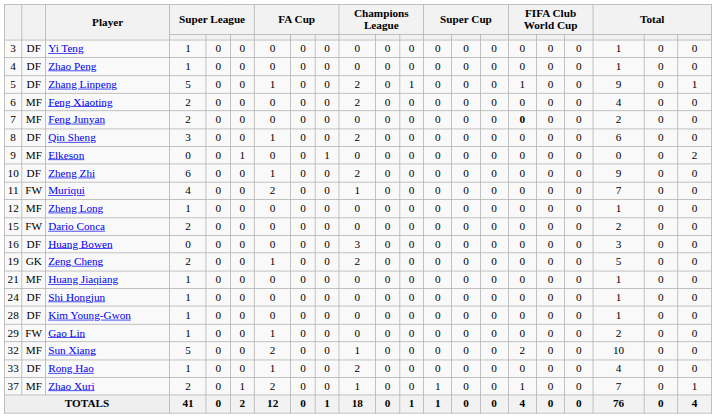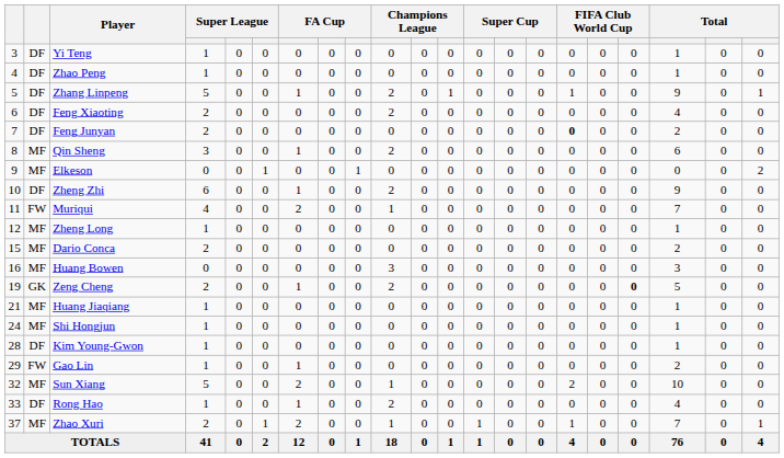 <table class="wikitable" style="text-align:center" width=80%>
 <tr>
 <th rowspan="2"></th>
 <th rowspan="2"></th>
 <th rowspan="2" width="170">Player</th>
 <th colspan="3" width="105">Super League</th>
 <th colspan="3" width="105">FA Cup</th>
 <th colspan="3" width="105">Champions League</th>
 <th colspan="3" width="105">Super Cup</th>
 <th colspan="3" width="105">FIFA Club World Cup</th>
 <th colspan="3" width="150">Total</th>
 </tr>
 <tr>
 <th></th>
 <th></th>
 <th></th>
 <th></th>
 <th></th>
 <th></th>
 <th></th>
 <th></th>
 <th></th>
 <th></th>
 <th></th>
 <th></th>
 <th></th>
 <th></th>
 <th></th>
 <th></th>
 <th></th>
 <th></th>
 </tr>
 <tr>
 <td>3</td>
 <td>DF</td>
 <td align="left"> <a href='#'>Yi Teng</a></td>
 <td>1</td>
 <td>0</td>
 <td>0</td>
 <td>0</td>
 <td>0</td>
 <td>0</td>
 <td>0</td>
 <td>0</td>
 <td>0</td>
 <td>0</td>
 <td>0</td>
 <td>0</td>
 <td>0</td>
 <td>0</td>
 <td>0</td>
 <td>1</td>
 <td>0</td>
 <td>0</td>
 </tr>
 <tr>
 <td>4</td>
 <td>DF</td>
 <td align="left"> <a href='#'>Zhao Peng</a></td>
 <td>1</td>
 <td>0</td>
 <td>0</td>
 <td>0</td>
 <td>0</td>
 <td>0</td>
 <td>0</td>
 <td>0</td>
 <td>0</td>
 <td>0</td>
 <td>0</td>
 <td>0</td>
 <td>0</td>
 <td>0</td>
 <td>0</td>
 <td>1</td>
 <td>0</td>
 <td>0</td>
 </tr>
 <tr>
 <td>5</td>
 <td>DF</td>
 <td align="left"> <a href='#'>Zhang Linpeng</a></td>
 <td>5</td>
 <td>0</td>
 <td>0</td>
 <td>1</td>
 <td>0</td>
 <td>0</td>
 <td>2</td>
 <td>0</td>
 <td>1</td>
 <td>0</td>
 <td>0</td>
 <td>0</td>
 <td>1</td>
 <td>0</td>
 <td>0</td>
 <td>9</td>
 <td>0</td>
 <td>1</td>
 </tr>
 <tr>
 <td>6</td>
-<td>MF</td>
+<td>DF</td>
 <td align="left"> <a href='#'>Feng Xiaoting</a></td>
 <td>2</td>
 <td>0</td>
 <td>0</td>
 <td>0</td>
 <td>0</td>
 <td>0</td>
 <td>2</td>
 <td>0</td>
 <td>0</td>
 <td>0</td>
 <td>0</td>
 <td>0</td>
 <td>0</td>
 <td>0</td>
 <td>0</td>
 <td>4</td>
 <td>0</td>
 <td>0</td>
 </tr>
 <tr>
 <td>7</td>
-<td>MF</td>
+<td>DF</td>
 <td align="left"> <a href='#'>Feng Junyan</a></td>
 <td>2</td>
 <td>0</td>
 <td>0</td>
 <td>0</td>
 <td>0</td>
 <td>0</td>
 <td>0</td>
 <td>0</td>
 <td>0</td>
 <td>0</td>
 <td>0</td>
 <td>0</td>
 <td><strong>0</strong></td>
 <td>0</td>
 <td>0</td>
 <td>2</td>
 <td>0</td>
 <td>0</td>
 </tr>
 <tr>
 <td>8</td>
-<td>DF</td>
+<td>MF</td>
 <td align="left"> <a href='#'>Qin Sheng</a></td>
 <td>3</td>
 <td>0</td>
 <td>0</td>
 <td>1</td>
 <td>0</td>
 <td>0</td>
 <td>2</td>
 <td>0</td>
 <td>0</td>
 <td>0</td>
 <td>0</td>
 <td>0</td>
 <td>0</td>
 <td>0</td>
 <td>0</td>
 <td>6</td>
 <td>0</td>
 <td>0</td>
 </tr>
 <tr>
 <td>9</td>
 <td>MF</td>
 <td align="left"> <a href='#'>Elkeson</a></td>
 <td>0</td>
 <td>0</td>
 <td>1</td>
 <td>0</td>
 <td>0</td>
 <td>1</td>
 <td>0</td>
 <td>0</td>
 <td>0</td>
 <td>0</td>
 <td>0</td>
 <td>0</td>
 <td>0</td>
 <td>0</td>
 <td>0</td>
 <td>0</td>
 <td>0</td>
 <td>2</td>
 </tr>
 <tr>
 <td>10</td>
 <td>DF</td>
 <td align="left"> <a href='#'>Zheng Zhi</a></td>
 <td>6</td>
 <td>0</td>
 <td>0</td>
 <td>1</td>
 <td>0</td>
 <td>0</td>
 <td>2</td>
 <td>0</td>
 <td>0</td>
 <td>0</td>
 <td>0</td>
 <td>0</td>
 <td>0</td>
 <td>0</td>
 <td>0</td>
 <td>9</td>
 <td>0</td>
 <td>0</td>
 </tr>
 <tr>
 <td>11</td>
 <td>FW</td>
 <td align="left"> <a href='#'>Muriqui</a></td>
 <td>4</td>
 <td>0</td>
 <td>0</td>
 <td>2</td>
 <td>0</td>
 <td>0</td>
 <td>1</td>
 <td>0</td>
 <td>0</td>
 <td>0</td>
 <td>0</td>
 <td>0</td>
 <td>0</td>
 <td>0</td>
 <td>0</td>
 <td>7</td>
 <td>0</td>
 <td>0</td>
 </tr>
 <tr>
 <td>12</td>
 <td>MF</td>
 <td align="left"> <a href='#'>Zheng Long</a></td>
 <td>1</td>
 <td>0</td>
 <td>0</td>
 <td>0</td>
 <td>0</td>
 <td>0</td>
 <td>0</td>
 <td>0</td>
 <td>0</td>
 <td>0</td>
 <td>0</td>
 <td>0</td>
 <td>0</td>
 <td>0</td>
 <td>0</td>
 <td>1</td>
 <td>0</td>
 <td>0</td>
 </tr>
 <tr>
 <td>15</td>
-<td>FW</td>
+<td>MF</td>
 <td align="left"> <a href='#'>Dario Conca</a></td>
 <td>2</td>
 <td>0</td>
 <td>0</td>
 <td>0</td>
 <td>0</td>
 <td>0</td>
 <td>0</td>
 <td>0</td>
 <td>0</td>
 <td>0</td>
 <td>0</td>
 <td>0</td>
 <td>0</td>
 <td>0</td>
 <td>0</td>
 <td>2</td>
 <td>0</td>
 <td>0</td>
 </tr>
 <tr>
 <td>16</td>
-<td>DF</td>
+<td>MF</td>
 <td align="left"> <a href='#'>Huang Bowen</a></td>
 <td>0</td>
 <td>0</td>
 <td>0</td>
 <td>0</td>
 <td>0</td>
 <td>0</td>
 <td>3</td>
 <td>0</td>
 <td>0</td>
 <td>0</td>
 <td>0</td>
 <td>0</td>
 <td>0</td>
 <td>0</td>
 <td>0</td>
 <td>3</td>
 <td>0</td>
 <td>0</td>
 </tr>
 <tr>
 <td>19</td>
 <td>GK</td>
 <td align="left"> <a href='#'>Zeng Cheng</a></td>
 <td>2</td>
 <td>0</td>
 <td>0</td>
 <td>1</td>
 <td>0</td>
 <td>0</td>
 <td>2</td>
 <td>0</td>
 <td>0</td>
 <td>0</td>
 <td>0</td>
 <td>0</td>
 <td>0</td>
 <td>0</td>
-<td>0</td>
+<td><strong>0</strong></td>
 <td>5</td>
 <td>0</td>
 <td>0</td>
 </tr>
 <tr>
 <td>21</td>
 <td>MF</td>
 <td align="left"> <a href='#'>Huang Jiaqiang</a></td>
 <td>1</td>
 <td>0</td>
 <td>0</td>
 <td>0</td>
 <td>0</td>
 <td>0</td>
 <td>0</td>
 <td>0</td>
 <td>0</td>
 <td>0</td>
 <td>0</td>
 <td>0</td>
 <td>0</td>
 <td>0</td>
 <td>0</td>
 <td>1</td>
 <td>0</td>
 <td>0</td>
 </tr>
 <tr>
 <td>24</td>
-<td>DF</td>
+<td>MF</td>
 <td align="left"> <a href='#'>Shi Hongjun</a></td>
 <td>1</td>
 <td>0</td>
 <td>0</td>
 <td>0</td>
 <td>0</td>
 <td>0</td>
 <td>0</td>
 <td>0</td>
 <td>0</td>
 <td>0</td>
 <td>0</td>
 <td>0</td>
 <td>0</td>
 <td>0</td>
 <td>0</td>
 <td>1</td>
 <td>0</td>
 <td>0</td>
 </tr>
 <tr>
 <td>28</td>
 <td>DF</td>
 <td align="left"> <a href='#'>Kim Young-Gwon</a></td>
 <td>1</td>
 <td>0</td>
 <td>0</td>
 <td>0</td>
 <td>0</td>
 <td>0</td>
 <td>0</td>
 <td>0</td>
 <td>0</td>
 <td>0</td>
 <td>0</td>
 <td>0</td>
 <td>0</td>
 <td>0</td>
 <td>0</td>
 <td>1</td>
 <td>0</td>
 <td>0</td>
 </tr>
 <tr>
 <td>29</td>
 <td>FW</td>
 <td align="left"> <a href='#'>Gao Lin</a></td>
 <td>1</td>
 <td>0</td>
 <td>0</td>
 <td>1</td>
 <td>0</td>
 <td>0</td>
 <td>0</td>
 <td>0</td>
 <td>0</td>
 <td>0</td>
 <td>0</td>
 <td>0</td>
 <td>0</td>
 <td>0</td>
 <td>0</td>
 <td>2</td>
 <td>0</td>
 <td>0</td>
 </tr>
 <tr>
 <td>32</td>
 <td>MF</td>
 <td align="left"> <a href='#'>Sun Xiang</a></td>
 <td>5</td>
 <td>0</td>
 <td>0</td>
 <td>2</td>
 <td>0</td>
 <td>0</td>
 <td>1</td>
 <td>0</td>
 <td>0</td>
 <td>0</td>
 <td>0</td>
 <td>0</td>
 <td>2</td>
 <td>0</td>
 <td>0</td>
 <td>10</td>
 <td>0</td>
 <td>0</td>
 </tr>
 <tr>
 <td>33</td>
 <td>DF</td>
 <td align="left"> <a href='#'>Rong Hao</a></td>
 <td>1</td>
 <td>0</td>
 <td>0</td>
 <td>1</td>
 <td>0</td>
 <td>0</td>
 <td>2</td>
 <td>0</td>
 <td>0</td>
 <td>0</td>
 <td>0</td>
 <td>0</td>
 <td>0</td>
 <td>0</td>
 <td>0</td>
 <td>4</td>
 <td>0</td>
 <td>0</td>
 </tr>
 <tr>
 <td>37</td>
 <td>MF</td>
 <td align="left"> <a href='#'>Zhao Xuri</a></td>
 <td>2</td>
 <td>0</td>
 <td>1</td>
 <td>2</td>
 <td>0</td>
 <td>0</td>
 <td>1</td>
 <td>0</td>
 <td>0</td>
 <td>1</td>
 <td>0</td>
 <td>0</td>
 <td>1</td>
 <td>0</td>
 <td>0</td>
 <td>7</td>
 <td>0</td>
 <td>1</td>
 </tr>
 <tr>
 <td ! colspan="3" style="background: #efefef; text-align: center;"><strong>TOTALS</strong></td>
 <th>41</th>
 <th>0</th>
 <th>2</th>
 <th>12</th>
 <th>0</th>
 <th>1</th>
 <th>18</th>
 <th>0</th>
 <th>1</th>
 <th>1</th>
 <th>0</th>
 <th>0</th>
 <th>4</th>
 <th>0</th>
 <th>0</th>
 <th>76</th>
 <th>0</th>
 <th>4</th>
 </tr>
 </table>
